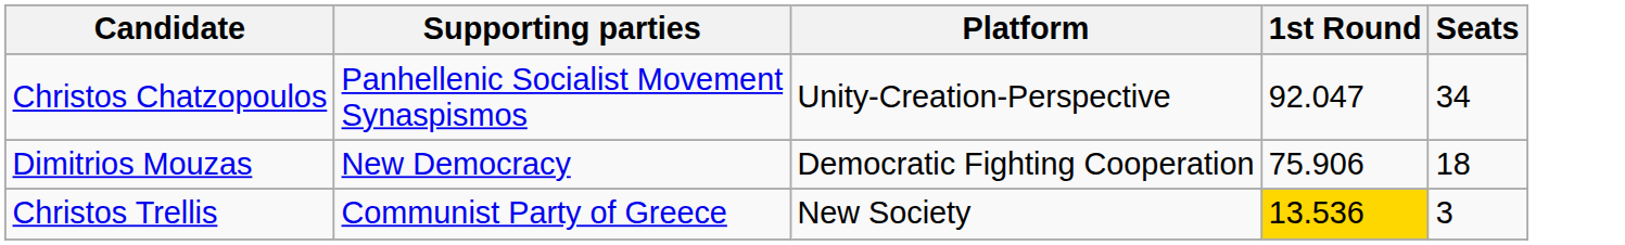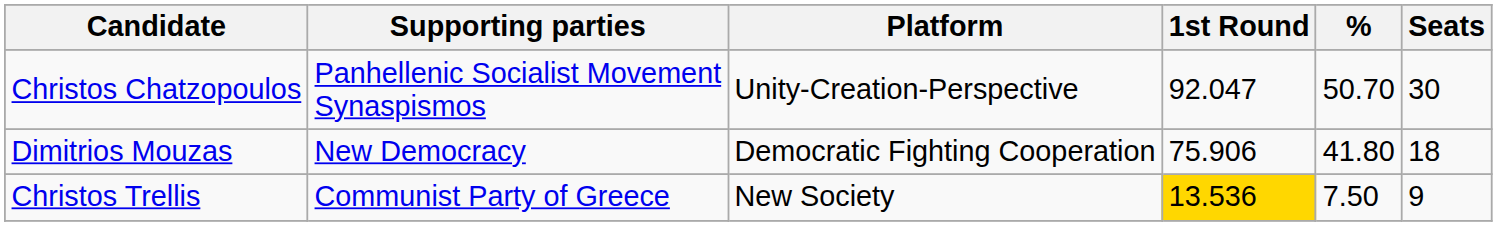 <table class="wikitable">
 <tr>
 <th>Candidate</th>
 <th>Supporting parties</th>
 <th>Platform</th>
 <th>1st Round</th>
+<th>%</th>
 <th>Seats</th>
 </tr>
 <tr>
 <td><a href='#'>Christos Chatzopoulos</a></td>
 <td><a href='#'>Panhellenic Socialist Movement</a> <br> <a href='#'>Synaspismos</a></td>
 <td>Unity-Creation-Perspective</td>
 <td>92.047</td>
-<td>34</td>
+<td>50.70</td>
+<td>30</td>
 </tr>
 <tr>
 <td><a href='#'>Dimitrios Mouzas</a></td>
 <td><a href='#'>New Democracy</a></td>
 <td>Democratic Fighting Cooperation</td>
 <td>75.906</td>
+<td>41.80</td>
 <td>18</td>
 </tr>
 <tr>
 <td><a href='#'>Christos Trellis</a></td>
 <td><a href='#'>Communist Party of Greece</a></td>
 <td>New Society</td>
 <td style="background: gold;">13.536</td>
-<td>3</td>
+<td>7.50</td>
+<td>9</td>
 </tr>
 </table>
